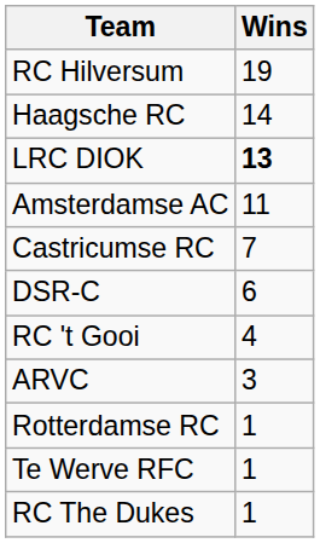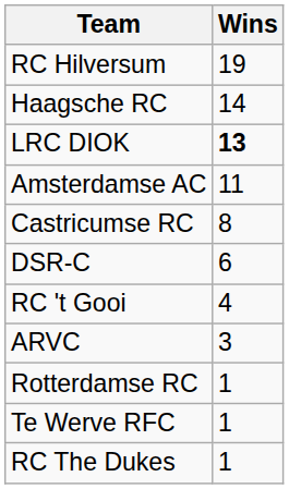 <table class="wikitable">
 <tr>
 <th>Team</th>
 <th>Wins</th>
 </tr>
 <tr>
 <td>RC Hilversum</td>
 <td>19</td>
 </tr>
 <tr>
 <td>Haagsche RC</td>
 <td>14</td>
 </tr>
 <tr>
 <td>LRC DIOK</td>
 <td><strong>13</strong></td>
 </tr>
 <tr>
 <td>Amsterdamse AC</td>
 <td>11</td>
 </tr>
 <tr>
 <td>Castricumse RC</td>
-<td>7</td>
+<td>8</td>
 </tr>
 <tr>
 <td>DSR-C</td>
 <td>6</td>
 </tr>
 <tr>
 <td>RC 't Gooi</td>
 <td>4</td>
 </tr>
 <tr>
 <td>ARVC</td>
 <td>3</td>
 </tr>
 <tr>
 <td>Rotterdamse RC</td>
 <td>1</td>
 </tr>
 <tr>
 <td>Te Werve RFC</td>
 <td>1</td>
 </tr>
 <tr>
 <td>RC The Dukes</td>
 <td>1</td>
 </tr>
 </table>
